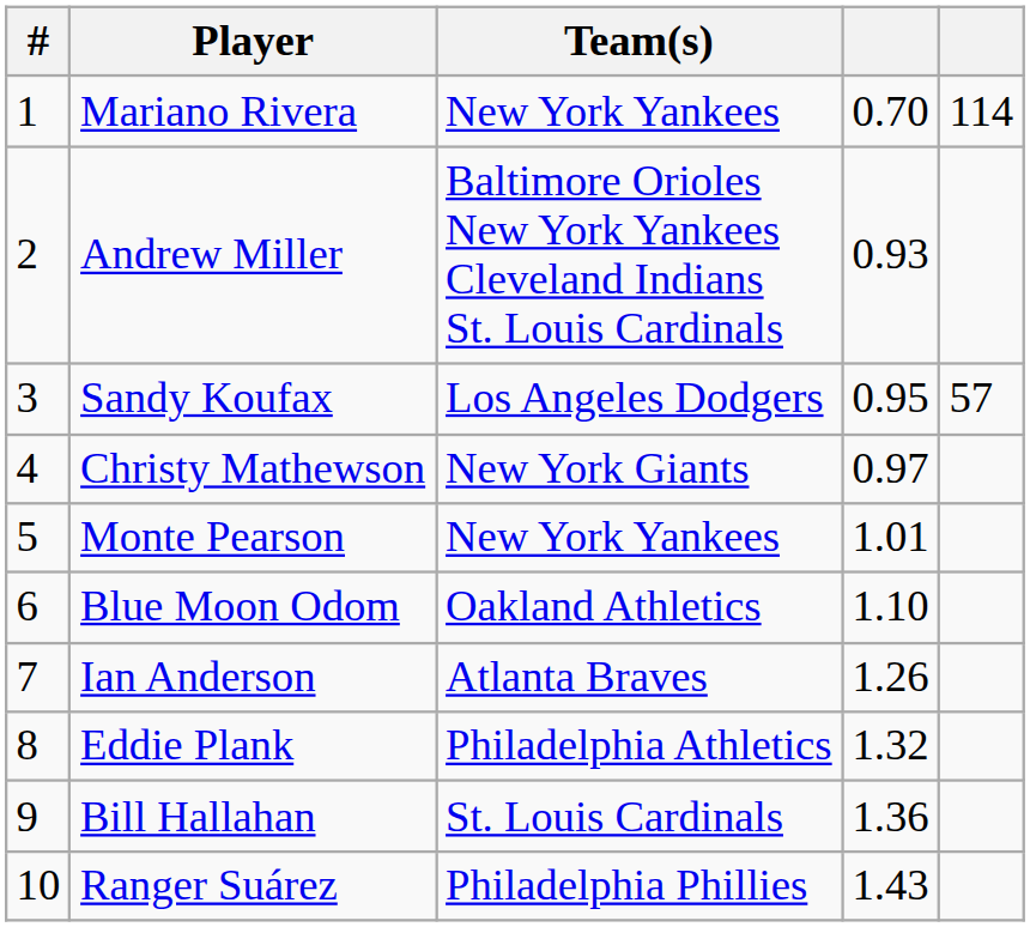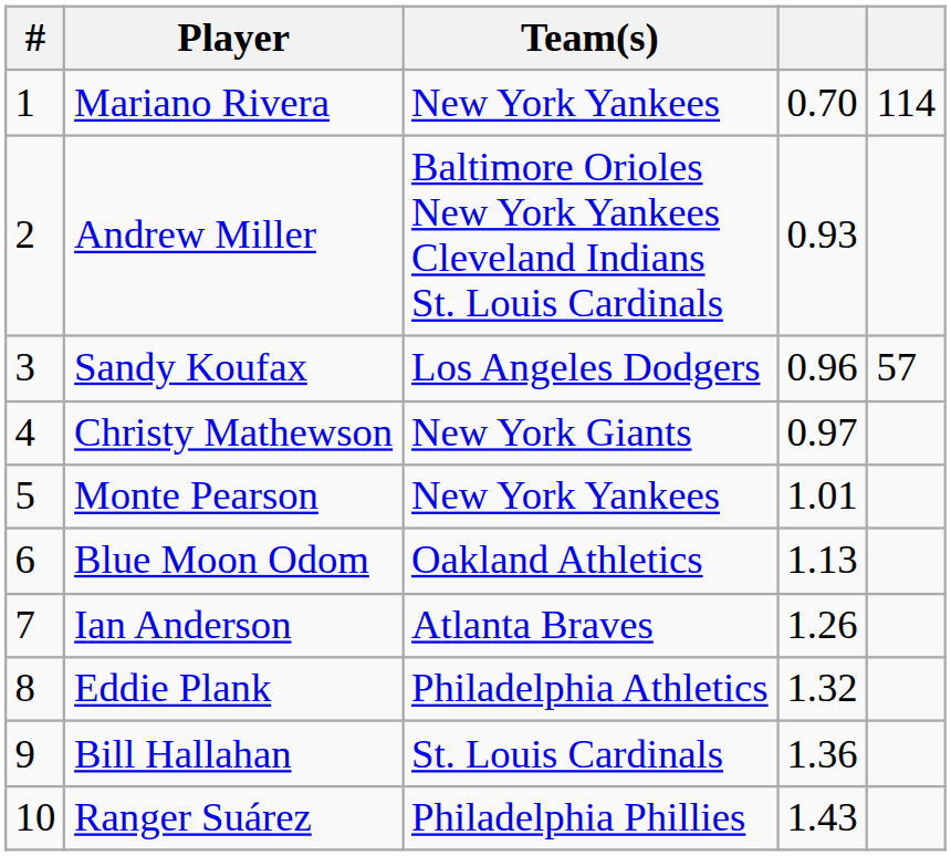 <table class="wikitable" style="float:left;">
 <tr>
 <th>#</th>
 <th>Player</th>
 <th>Team(s)</th>
 <th></th>
 <th></th>
 </tr>
 <tr>
 <td>1</td>
 <td><a href='#'>Mariano Rivera</a></td>
 <td><a href='#'>New York Yankees</a></td>
 <td>0.70</td>
 <td>114</td>
 </tr>
 <tr>
 <td>2</td>
 <td><a href='#'>Andrew Miller</a></td>
 <td><a href='#'>Baltimore Orioles</a><br><a href='#'>New York Yankees</a><br><a href='#'>Cleveland Indians</a><br><a href='#'>St. Louis Cardinals</a></td>
 <td>0.93</td>
 <td></td>
 </tr>
 <tr>
 <td>3</td>
 <td><a href='#'>Sandy Koufax</a></td>
 <td><a href='#'>Los Angeles Dodgers</a></td>
-<td>0.95</td>
+<td>0.96</td>
 <td>57</td>
 </tr>
 <tr>
 <td>4</td>
 <td><a href='#'>Christy Mathewson</a></td>
 <td><a href='#'>New York Giants</a></td>
 <td>0.97</td>
 <td></td>
 </tr>
 <tr>
 <td>5</td>
 <td><a href='#'>Monte Pearson</a></td>
 <td><a href='#'>New York Yankees</a></td>
 <td>1.01</td>
 <td></td>
 </tr>
 <tr>
 <td>6</td>
 <td><a href='#'>Blue Moon Odom</a></td>
 <td><a href='#'>Oakland Athletics</a></td>
-<td>1.10</td>
+<td>1.13</td>
 <td></td>
 </tr>
 <tr>
 <td>7</td>
 <td><a href='#'>Ian Anderson</a></td>
 <td><a href='#'>Atlanta Braves</a></td>
 <td>1.26</td>
 <td></td>
 </tr>
 <tr>
 <td>8</td>
 <td><a href='#'>Eddie Plank</a></td>
 <td><a href='#'>Philadelphia Athletics</a></td>
 <td>1.32</td>
 <td></td>
 </tr>
 <tr>
 <td>9</td>
 <td><a href='#'>Bill Hallahan</a></td>
 <td><a href='#'>St. Louis Cardinals</a></td>
 <td>1.36</td>
 <td></td>
 </tr>
 <tr>
 <td>10</td>
 <td><a href='#'>Ranger Suárez</a></td>
 <td><a href='#'>Philadelphia Phillies</a></td>
 <td>1.43</td>
 <td></td>
 </tr>
 </table>
